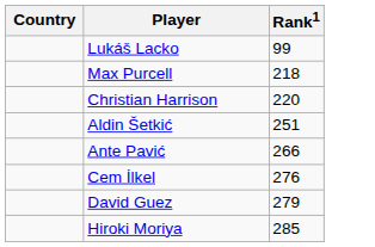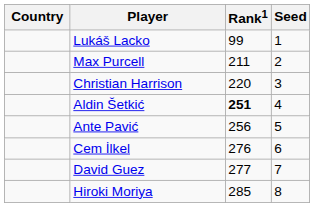 <table class="sortable wikitable">
 <tr>
 <th width="70">Country</th>
 <th width="175">Player</th>
 <th>Rank<sup>1</sup></th>
+<th>Seed</th>
 </tr>
 <tr>
 <td></td>
 <td><a href='#'>Lukáš Lacko</a></td>
 <td>99</td>
+<td>1</td>
 </tr>
 <tr>
 <td></td>
 <td><a href='#'>Max Purcell</a></td>
-<td>218</td>
+<td>211</td>
+<td>2</td>
 </tr>
 <tr>
 <td></td>
 <td><a href='#'>Christian Harrison</a></td>
 <td>220</td>
+<td>3</td>
 </tr>
 <tr>
 <td></td>
 <td><a href='#'>Aldin Šetkić</a></td>
-<td>251</td>
+<td><strong>251</strong></td>
+<td>4</td>
 </tr>
 <tr>
 <td></td>
 <td><a href='#'>Ante Pavić</a></td>
-<td>266</td>
+<td>256</td>
+<td>5</td>
 </tr>
 <tr>
 <td></td>
 <td><a href='#'>Cem İlkel</a></td>
 <td>276</td>
+<td>6</td>
 </tr>
 <tr>
 <td></td>
 <td><a href='#'>David Guez</a></td>
-<td>279</td>
+<td>277</td>
+<td>7</td>
 </tr>
 <tr>
 <td></td>
 <td><a href='#'>Hiroki Moriya</a></td>
 <td>285</td>
+<td>8</td>
 </tr>
 </table>
